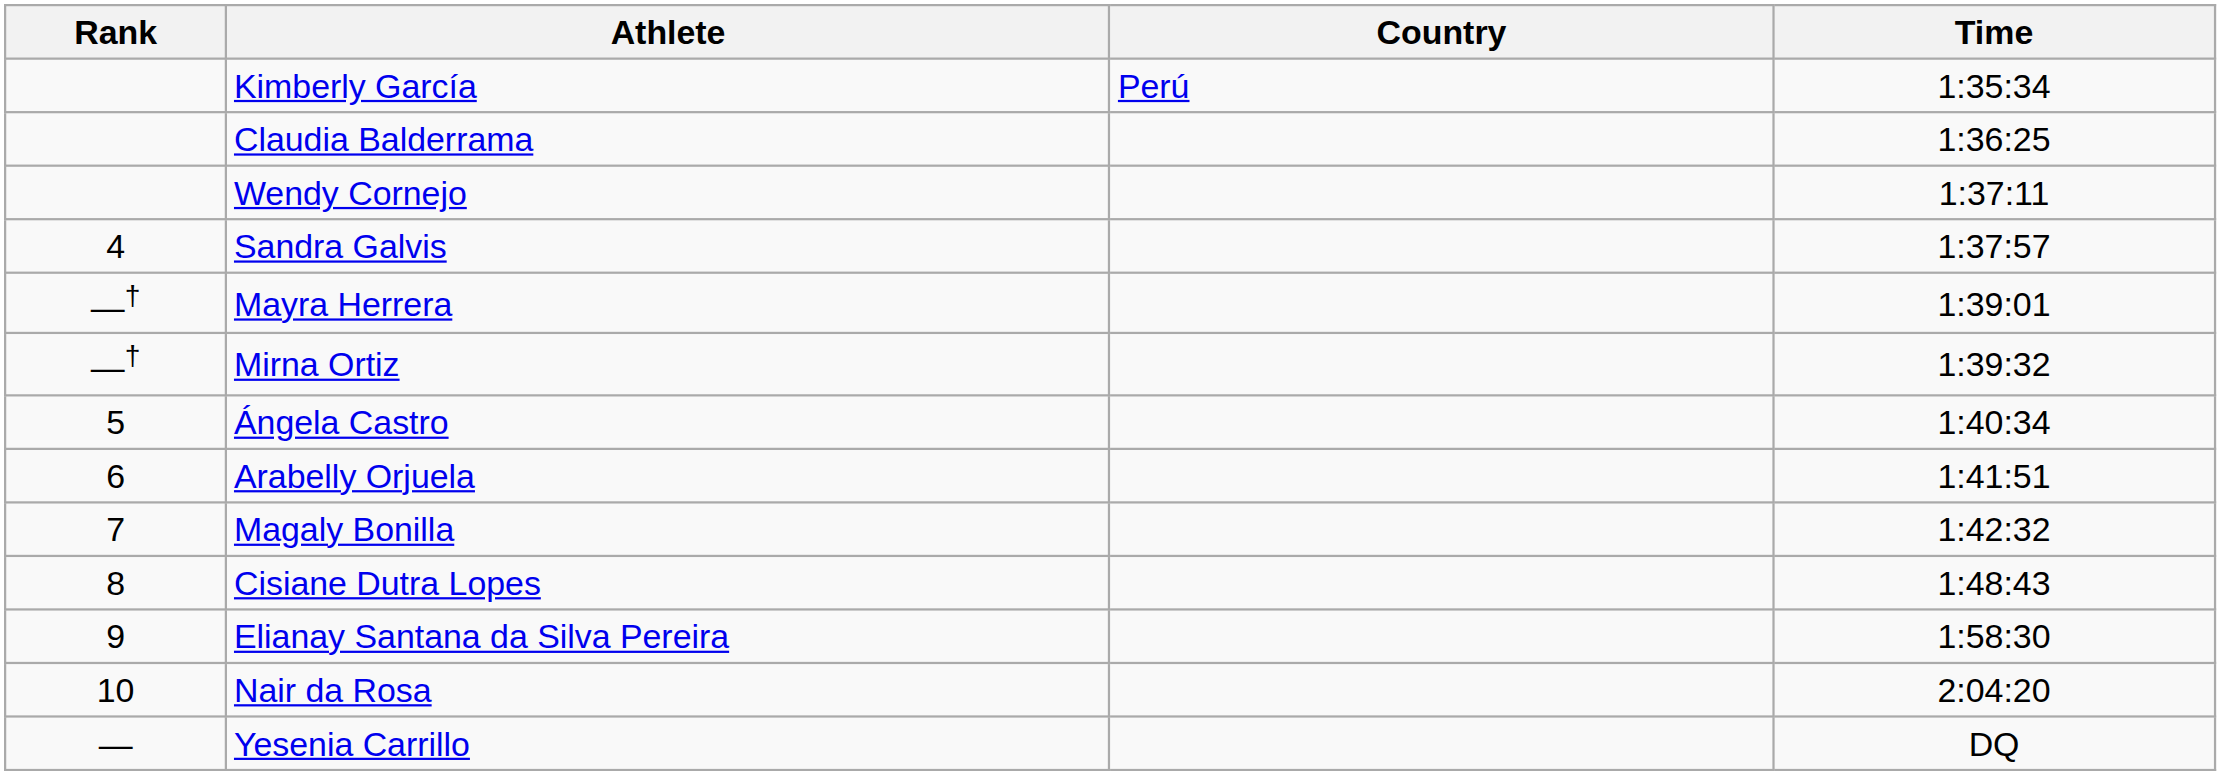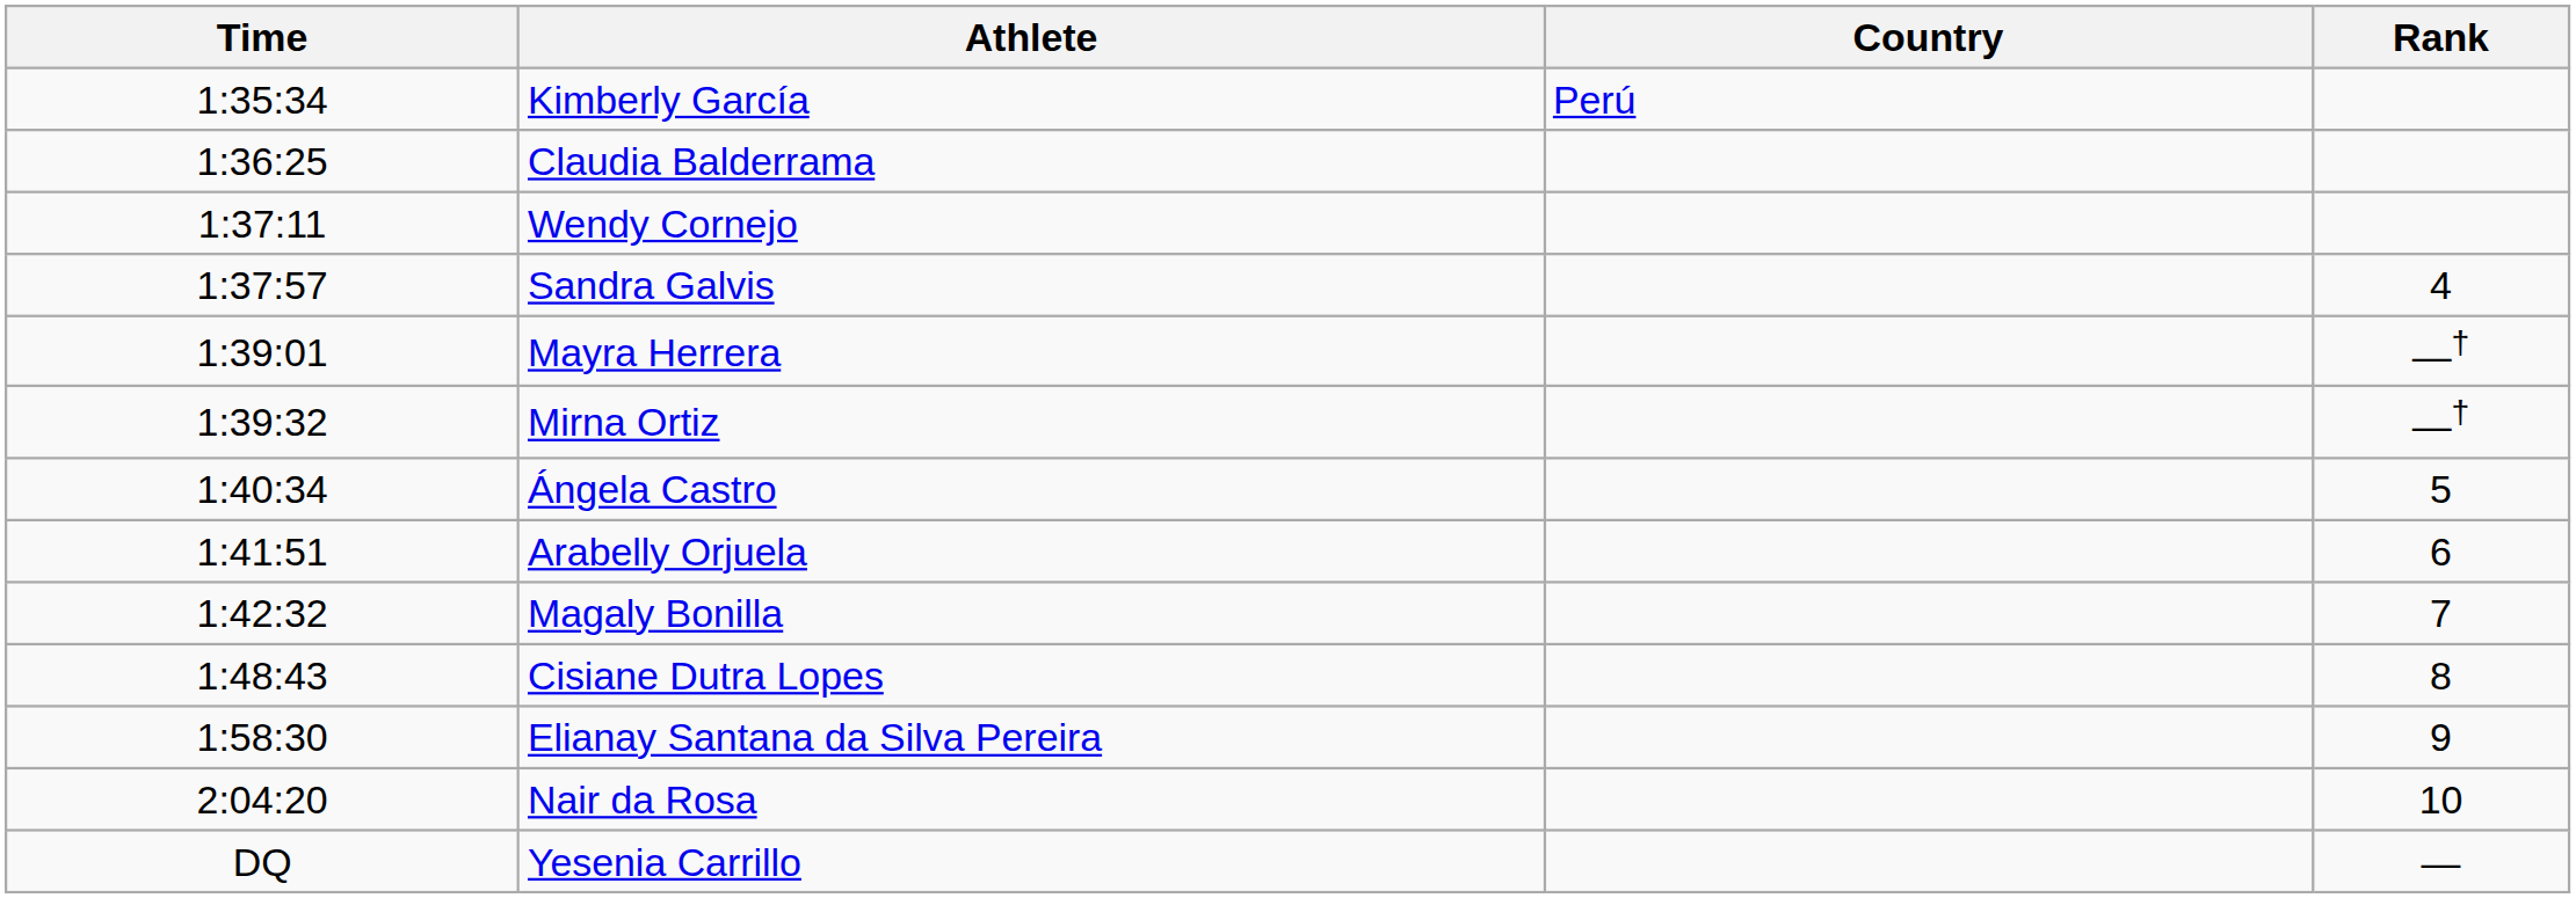 <table class="wikitable sortable" style=" text-align:center; font-size:95%;" width="50%">
 <tr>
-<th width=5%>Rank</th>
+<th width=10%>Time</th>
 <th width=20%>Athlete</th>
 <th width=15%>Country</th>
-<th width=10%>Time</th>
+<th width=5%>Rank</th>
 </tr>
 <tr>
-<td align=center></td>
+<td>1:35:34</td>
 <td align=left><a href='#'>Kimberly García</a></td>
 <td align=left> <a href='#'>Perú</a></td>
-<td>1:35:34</td>
+<td align=center></td>
 </tr>
 <tr>
-<td align=center></td>
+<td>1:36:25</td>
 <td align=left><a href='#'>Claudia Balderrama</a></td>
 <td align=left></td>
-<td>1:36:25</td>
+<td align=center></td>
 </tr>
 <tr>
-<td align=center></td>
+<td>1:37:11</td>
 <td align=left><a href='#'>Wendy Cornejo</a></td>
 <td align=left></td>
-<td>1:37:11</td>
+<td align=center></td>
 </tr>
 <tr>
-<td align=center>4</td>
+<td>1:37:57</td>
 <td align=left><a href='#'>Sandra Galvis</a></td>
 <td align=left></td>
-<td>1:37:57</td>
+<td align=center>4</td>
 </tr>
 <tr>
-<td align=center>—<sup>†</sup></td>
+<td>1:39:01</td>
 <td align=left><a href='#'>Mayra Herrera</a></td>
 <td align=left></td>
-<td>1:39:01</td>
+<td align=center>—<sup>†</sup></td>
 </tr>
 <tr>
-<td align=center>—<sup>†</sup></td>
+<td>1:39:32</td>
 <td align=left><a href='#'>Mirna Ortiz</a></td>
 <td align=left></td>
-<td>1:39:32</td>
+<td align=center>—<sup>†</sup></td>
 </tr>
 <tr>
-<td align=center>5</td>
+<td>1:40:34</td>
 <td align=left><a href='#'>Ángela Castro</a></td>
 <td align=left></td>
-<td>1:40:34</td>
+<td align=center>5</td>
 </tr>
 <tr>
-<td align=center>6</td>
+<td>1:41:51</td>
 <td align=left><a href='#'>Arabelly Orjuela</a></td>
 <td align=left></td>
-<td>1:41:51</td>
+<td align=center>6</td>
 </tr>
 <tr>
-<td align=center>7</td>
+<td>1:42:32</td>
 <td align=left><a href='#'>Magaly Bonilla</a></td>
 <td align=left></td>
-<td>1:42:32</td>
+<td align=center>7</td>
 </tr>
 <tr>
-<td align=center>8</td>
+<td>1:48:43</td>
 <td align=left><a href='#'>Cisiane Dutra Lopes</a></td>
 <td align=left></td>
-<td>1:48:43</td>
+<td align=center>8</td>
 </tr>
 <tr>
-<td align=center>9</td>
+<td>1:58:30</td>
 <td align=left><a href='#'>Elianay Santana da Silva Pereira</a></td>
 <td align=left></td>
-<td>1:58:30</td>
+<td align=center>9</td>
 </tr>
 <tr>
-<td align=center>10</td>
+<td>2:04:20</td>
 <td align=left><a href='#'>Nair da Rosa</a></td>
 <td align=left></td>
-<td>2:04:20</td>
+<td align=center>10</td>
 </tr>
 <tr>
-<td align=center>—</td>
+<td>DQ</td>
 <td align=left><a href='#'>Yesenia Carrillo</a></td>
 <td align=left></td>
-<td>DQ</td>
+<td align=center>—</td>
 </tr>
 </table>
